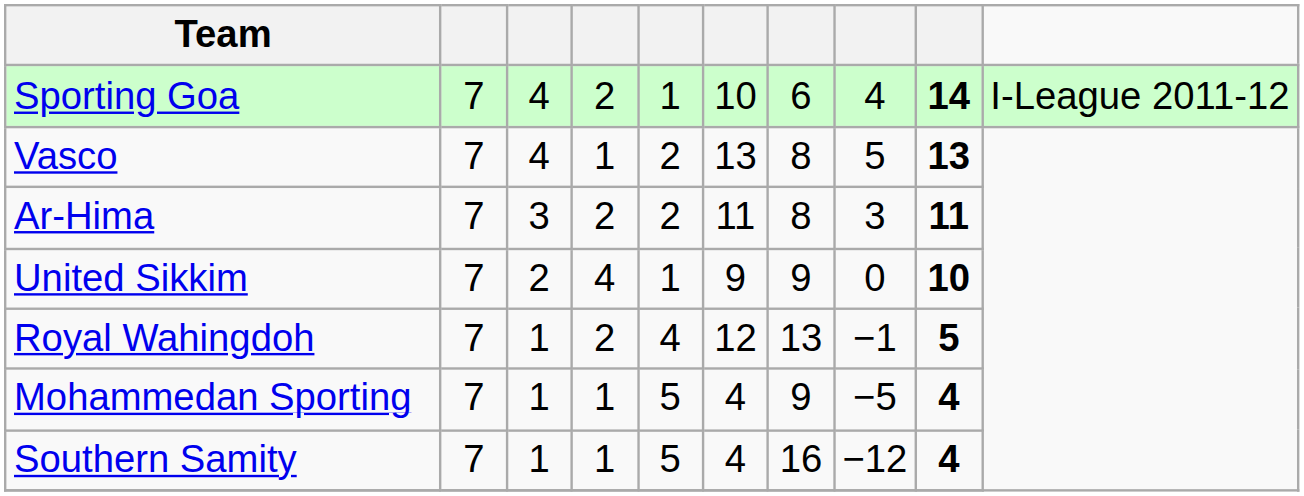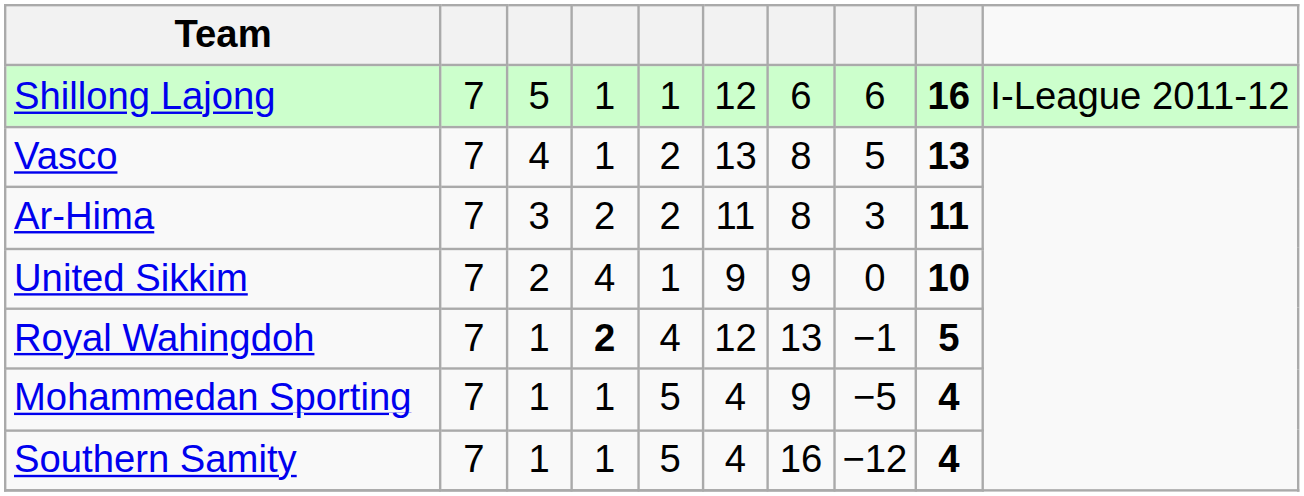 <table class="wikitable" style="text-align:center">
 <tr>
 <th width="175">Team</th>
 <th width="20"></th>
 <th width="20"></th>
 <th width="20"></th>
 <th width="20"></th>
 <th width="20"></th>
 <th width="20"></th>
 <th width="20"></th>
 <th width="20"></th>
 </tr>
 <tr bgcolor="#ccffcc">
-<td align=left><a href='#'>Sporting Goa</a></td>
+<td align=left><a href='#'>Shillong Lajong</a></td>
 <td>7</td>
-<td>4</td>
-<td>2</td>
+<td>5</td>
 <td>1</td>
-<td>10</td>
+<td>1</td>
+<td>12</td>
 <td>6</td>
-<td>4</td>
-<td><strong>14</strong></td>
+<td>6</td>
+<td><strong>16</strong></td>
 <td>I-League 2011-12</td>
 </tr>
 <tr>
 <td align=left><a href='#'>Vasco</a></td>
 <td>7</td>
 <td>4</td>
 <td>1</td>
 <td>2</td>
 <td>13</td>
 <td>8</td>
 <td>5</td>
 <td><strong>13</strong></td>
 </tr>
 <tr>
 <td align=left><a href='#'>Ar-Hima</a></td>
 <td>7</td>
 <td>3</td>
 <td>2</td>
 <td>2</td>
 <td>11</td>
 <td>8</td>
 <td>3</td>
 <td><strong>11</strong></td>
 </tr>
 <tr>
 <td align=left><a href='#'>United Sikkim</a></td>
 <td>7</td>
 <td>2</td>
 <td>4</td>
 <td>1</td>
 <td>9</td>
 <td>9</td>
 <td>0</td>
 <td><strong>10</strong></td>
 </tr>
 <tr>
 <td align=left><a href='#'>Royal Wahingdoh</a></td>
 <td>7</td>
 <td>1</td>
-<td>2</td>
+<td><strong>2</strong></td>
 <td>4</td>
 <td>12</td>
 <td>13</td>
 <td>−1</td>
 <td><strong>5</strong></td>
 </tr>
 <tr>
 <td align=left><a href='#'>Mohammedan Sporting</a></td>
 <td>7</td>
 <td>1</td>
 <td>1</td>
 <td>5</td>
 <td>4</td>
 <td>9</td>
 <td>−5</td>
 <td><strong>4</strong></td>
 </tr>
 <tr>
 <td align=left><a href='#'>Southern Samity</a></td>
 <td>7</td>
 <td>1</td>
 <td>1</td>
 <td>5</td>
 <td>4</td>
 <td>16</td>
 <td>−12</td>
 <td><strong>4</strong></td>
 </tr>
 <tr>
 </tr>
 </table>
